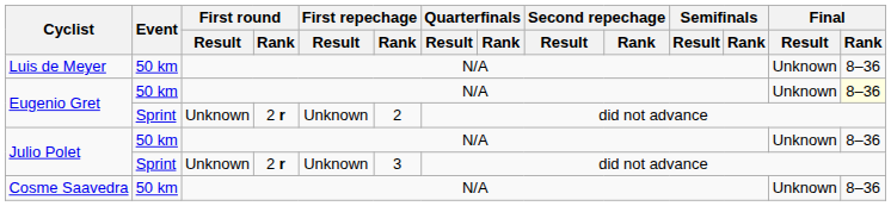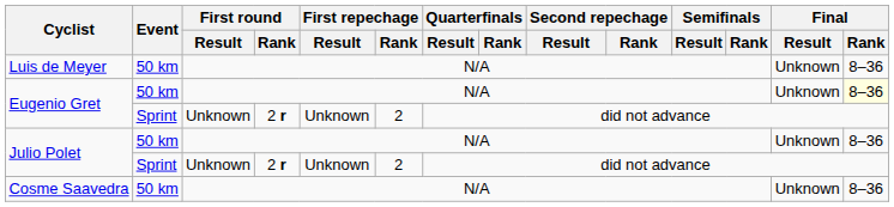 <table class=wikitable style="font-size:90%">
 <tr>
 <th rowspan=2>Cyclist</th>
 <th rowspan=2>Event</th>
 <th colspan=2>First round</th>
 <th colspan=2>First repechage</th>
 <th colspan=2>Quarterfinals</th>
 <th colspan=2>Second repechage</th>
 <th colspan=2>Semifinals</th>
 <th colspan=2>Final</th>
 </tr>
 <tr>
 <th>Result</th>
 <th>Rank</th>
 <th>Result</th>
 <th>Rank</th>
 <th>Result</th>
 <th>Rank</th>
 <th>Result</th>
 <th>Rank</th>
 <th>Result</th>
 <th>Rank</th>
 <th>Result</th>
 <th>Rank</th>
 </tr>
 <tr>
 <td><a href='#'>Luis de Meyer</a></td>
 <td><a href='#'>50 km</a></td>
 <td align=center colspan=10>N/A</td>
 <td align=center>Unknown</td>
 <td align=center>8–36</td>
 </tr>
 <tr>
 <td rowspan=2><a href='#'>Eugenio Gret</a></td>
 <td><a href='#'>50 km</a></td>
 <td align=center colspan=10>N/A</td>
 <td align=center>Unknown</td>
 <td align=center style="background: lightyellow;">8–36</td>
 </tr>
 <tr>
 <td><a href='#'>Sprint</a></td>
 <td align=center>Unknown</td>
 <td align=center>2 <strong>r</strong></td>
 <td align=center>Unknown</td>
 <td align=center>2</td>
 <td align=center colspan=8>did not advance</td>
 </tr>
 <tr>
 <td rowspan=2><a href='#'>Julio Polet</a></td>
 <td><a href='#'>50 km</a></td>
 <td align=center colspan=10>N/A</td>
 <td align=center>Unknown</td>
 <td align=center>8–36</td>
 </tr>
 <tr>
 <td><a href='#'>Sprint</a></td>
 <td align=center>Unknown</td>
 <td align=center>2 <strong>r</strong></td>
 <td align=center>Unknown</td>
-<td align=center>3</td>
+<td align=center>2</td>
 <td align=center colspan=8>did not advance</td>
 </tr>
 <tr>
 <td><a href='#'>Cosme Saavedra</a></td>
 <td><a href='#'>50 km</a></td>
 <td align=center colspan=10>N/A</td>
 <td align=center>Unknown</td>
 <td align=center>8–36</td>
 </tr>
 </table>
